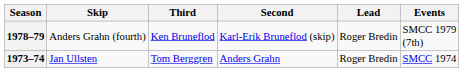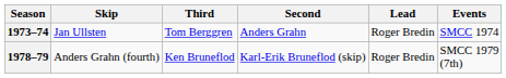 <table class="wikitable">
 <tr>
 <th scope="col">Season</th>
 <th scope="col">Skip</th>
 <th scope="col">Third</th>
 <th scope="col">Second</th>
 <th scope="col">Lead</th>
 <th scope="col">Events</th>
 </tr>
 <tr>
+<th scope="row">1973–74</th>
+<td><a href='#'>Jan Ullsten</a></td>
+<td><a href='#'>Tom Berggren</a></td>
+<td><a href='#'>Anders Grahn</a></td>
+<td>Roger Bredin</td>
+<td><a href='#'>SMCC</a> 1974 <br> </td>
+</tr>
+<tr>
 <th scope="row">1978–79</th>
 <td>Anders Grahn (fourth)</td>
 <td><a href='#'>Ken Bruneflod</a></td>
 <td><a href='#'>Karl-Erik Bruneflod</a> (skip)</td>
 <td>Roger Bredin</td>
 <td>SMCC 1979 <br> (7th)</td>
 </tr>
-<tr>
-<th scope="row">1973–74</th>
-<td><a href='#'>Jan Ullsten</a></td>
-<td><a href='#'>Tom Berggren</a></td>
-<td><a href='#'>Anders Grahn</a></td>
-<td>Roger Bredin</td>
-<td><a href='#'>SMCC</a> 1974 <br> </td>
-</tr>
 </table>
